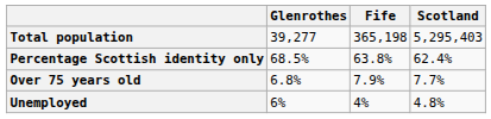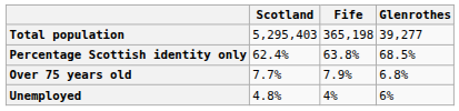 <table class="wikitable" id="toc" style="float: right; margin-left: 1em; font-size: 90%;" cellspacing="5">
 <tr>
 <th></th>
+<th>Scotland</th>
+<th>Fife</th>
 <th>Glenrothes</th>
-<th>Fife</th>
-<th>Scotland</th>
 </tr>
 <tr>
 <th style="text-align:left;">Total population</th>
+<td>5,295,403</td>
+<td>365,198</td>
 <td>39,277</td>
-<td>365,198</td>
-<td>5,295,403</td>
 </tr>
 <tr>
 <th style="text-align:left;">Percentage Scottish identity only</th>
+<td>62.4%</td>
+<td>63.8%</td>
 <td>68.5%</td>
-<td>63.8%</td>
-<td>62.4%</td>
 </tr>
 <tr>
 <th style="text-align:left;">Over 75 years old</th>
+<td>7.7%</td>
+<td>7.9%</td>
 <td>6.8%</td>
-<td>7.9%</td>
-<td>7.7%</td>
 </tr>
 <tr>
 <th style="text-align:left;">Unemployed</th>
+<td>4.8%</td>
+<td>4%</td>
 <td>6%</td>
-<td>4%</td>
-<td>4.8%</td>
 </tr>
 </table>
